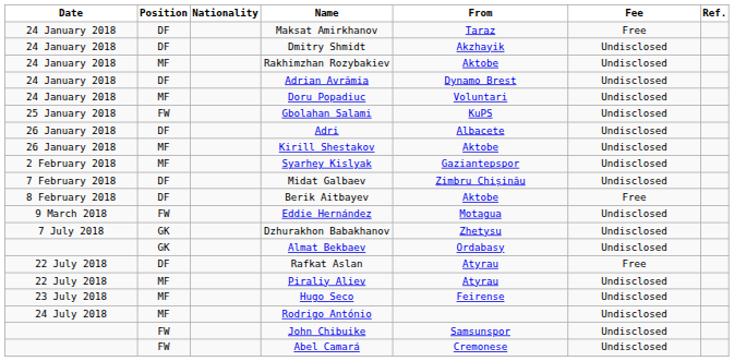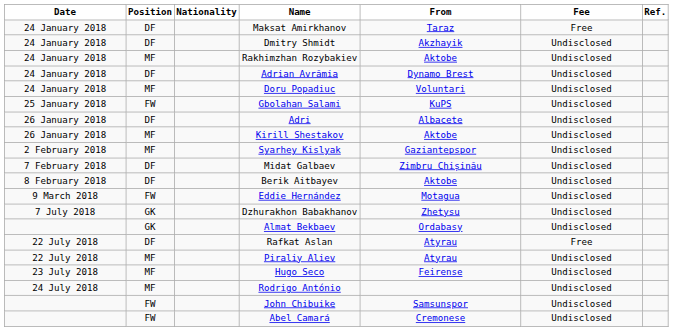 <table class="wikitable"  style="text-align:center; font-size:90%; ">
 <tr>
 <th style="background:#FFFFFF; color:black; width:150px;">Date</th>
 <th style="background:#FFFFFF; color:black; width:50px;">Position</th>
 <th style="background:#FFFFFF; color:black; width:50px;">Nationality</th>
 <th style="background:#FFFFFF; color:black; width:150px;">Name</th>
 <th style="background:#FFFFFF; color:black; width:200px;">From</th>
 <th style="background:#FFFFFF; color:black; width:150px;">Fee</th>
 <th style="background:#FFFFFF; color:black; width:25px;">Ref.</th>
 </tr>
 <tr>
 <td>24 January 2018</td>
 <td>DF</td>
 <td></td>
 <td>Maksat Amirkhanov</td>
 <td><a href='#'>Taraz</a></td>
 <td>Free</td>
 <td></td>
 </tr>
 <tr>
 <td>24 January 2018</td>
 <td>DF</td>
 <td></td>
 <td>Dmitry Shmidt</td>
 <td><a href='#'>Akzhayik</a></td>
 <td>Undisclosed</td>
 <td></td>
 </tr>
 <tr>
 <td>24 January 2018</td>
 <td>MF</td>
 <td></td>
 <td>Rakhimzhan Rozybakiev</td>
 <td><a href='#'>Aktobe</a></td>
 <td>Undisclosed</td>
 <td></td>
 </tr>
 <tr>
 <td>24 January 2018</td>
 <td>DF</td>
 <td></td>
 <td><a href='#'>Adrian Avrămia</a></td>
 <td><a href='#'>Dynamo Brest</a></td>
 <td>Undisclosed</td>
 <td></td>
 </tr>
 <tr>
 <td>24 January 2018</td>
 <td>MF</td>
 <td></td>
 <td><a href='#'>Doru Popadiuc</a></td>
 <td><a href='#'>Voluntari</a></td>
 <td>Undisclosed</td>
 <td></td>
 </tr>
 <tr>
 <td>25 January 2018</td>
 <td>FW</td>
 <td></td>
 <td><a href='#'>Gbolahan Salami</a></td>
 <td><a href='#'>KuPS</a></td>
 <td>Undisclosed</td>
 <td></td>
 </tr>
 <tr>
 <td>26 January 2018</td>
 <td>DF</td>
 <td></td>
 <td><a href='#'>Adri</a></td>
 <td><a href='#'>Albacete</a></td>
 <td>Undisclosed</td>
 <td></td>
 </tr>
 <tr>
 <td>26 January 2018</td>
 <td>MF</td>
 <td></td>
 <td><a href='#'>Kirill Shestakov</a></td>
 <td><a href='#'>Aktobe</a></td>
 <td>Undisclosed</td>
 <td></td>
 </tr>
 <tr>
 <td>2 February 2018</td>
 <td>MF</td>
 <td></td>
 <td><a href='#'>Syarhey Kislyak</a></td>
 <td><a href='#'>Gaziantepspor</a></td>
 <td>Undisclosed</td>
 <td></td>
 </tr>
 <tr>
 <td>7 February 2018</td>
 <td>DF</td>
 <td></td>
 <td>Midat Galbaev</td>
 <td><a href='#'>Zimbru Chișinău</a></td>
 <td>Undisclosed</td>
 <td></td>
 </tr>
 <tr>
 <td>8 February 2018</td>
 <td>DF</td>
 <td></td>
 <td>Berik Aitbayev</td>
 <td><a href='#'>Aktobe</a></td>
-<td>Free</td>
+<td>Undisclosed</td>
 <td></td>
 </tr>
 <tr>
 <td>9 March 2018</td>
 <td>FW</td>
 <td></td>
 <td><a href='#'>Eddie Hernández</a></td>
 <td><a href='#'>Motagua</a></td>
 <td>Undisclosed</td>
 <td></td>
 </tr>
 <tr>
 <td>7 July 2018</td>
 <td>GK</td>
 <td></td>
 <td>Dzhurakhon Babakhanov</td>
 <td><a href='#'>Zhetysu</a></td>
 <td>Undisclosed</td>
 <td></td>
 </tr>
 <tr>
 <td></td>
 <td>GK</td>
 <td></td>
 <td><a href='#'>Almat Bekbaev</a></td>
 <td><a href='#'>Ordabasy</a></td>
 <td>Undisclosed</td>
 <td></td>
 </tr>
 <tr>
 <td>22 July 2018</td>
 <td>DF</td>
 <td></td>
 <td>Rafkat Aslan</td>
 <td><a href='#'>Atyrau</a></td>
 <td>Free</td>
 <td></td>
 </tr>
 <tr>
 <td>22 July 2018</td>
 <td>MF</td>
 <td></td>
 <td><a href='#'>Piraliy Aliev</a></td>
 <td><a href='#'>Atyrau</a></td>
 <td>Undisclosed</td>
 <td></td>
 </tr>
 <tr>
 <td>23 July 2018</td>
 <td>MF</td>
 <td></td>
 <td><a href='#'>Hugo Seco</a></td>
 <td><a href='#'>Feirense</a></td>
 <td>Undisclosed</td>
 <td></td>
 </tr>
 <tr>
 <td>24 July 2018</td>
 <td>MF</td>
 <td></td>
 <td><a href='#'>Rodrigo António</a></td>
 <td></td>
 <td>Undisclosed</td>
 <td></td>
 </tr>
 <tr>
 <td></td>
 <td>FW</td>
 <td></td>
 <td><a href='#'>John Chibuike</a></td>
 <td><a href='#'>Samsunspor</a></td>
 <td>Undisclosed</td>
 <td></td>
 </tr>
 <tr>
 <td></td>
 <td>FW</td>
 <td></td>
 <td><a href='#'>Abel Camará</a></td>
 <td><a href='#'>Cremonese</a></td>
 <td>Undisclosed</td>
 <td></td>
 </tr>
 </table>
